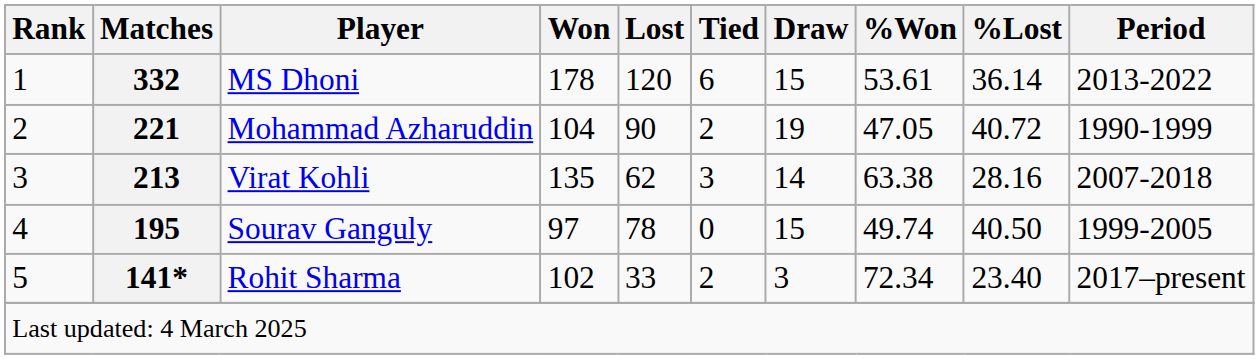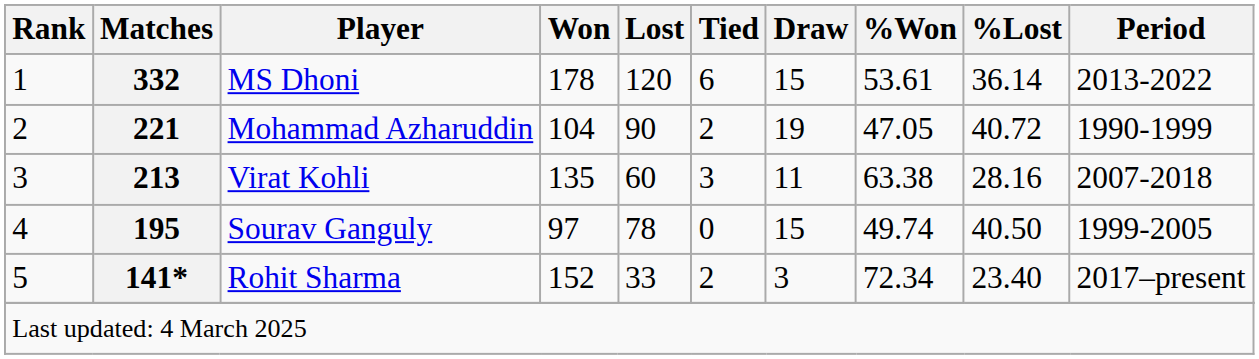 <table class="wikitable sortable">
 <tr>
 <th scope=col>Rank</th>
 <th scope=col>Matches</th>
 <th scope=col>Player</th>
 <th scope=col>Won</th>
 <th scope=col>Lost</th>
 <th scope=col>Tied</th>
 <th scope=col>Draw</th>
 <th scope=col>%Won</th>
 <th scope=col>%Lost</th>
 <th scope=col>Period</th>
 </tr>
 <tr>
 <td>1</td>
 <th>332</th>
 <td><a href='#'>MS Dhoni</a></td>
 <td>178</td>
 <td>120</td>
 <td>6</td>
 <td>15</td>
 <td>53.61</td>
 <td>36.14</td>
 <td>2013-2022</td>
 </tr>
 <tr>
 <td>2</td>
 <th>221</th>
 <td><a href='#'>Mohammad Azharuddin</a></td>
 <td>104</td>
 <td>90</td>
 <td>2</td>
 <td>19</td>
 <td>47.05</td>
 <td>40.72</td>
 <td>1990-1999</td>
 </tr>
 <tr>
 <td>3</td>
 <th>213</th>
 <td><a href='#'>Virat Kohli</a></td>
 <td>135</td>
-<td>62</td>
+<td>60</td>
 <td>3</td>
-<td>14</td>
+<td>11</td>
 <td>63.38</td>
 <td>28.16</td>
 <td>2007-2018</td>
 </tr>
 <tr>
 <td>4</td>
 <th>195</th>
 <td><a href='#'>Sourav Ganguly</a></td>
 <td>97</td>
 <td>78</td>
 <td>0</td>
 <td>15</td>
 <td>49.74</td>
 <td>40.50</td>
 <td>1999-2005</td>
 </tr>
 <tr>
 <td>5</td>
 <th>141*</th>
 <td><a href='#'>Rohit Sharma</a></td>
-<td>102</td>
+<td>152</td>
 <td>33</td>
 <td>2</td>
 <td>3</td>
 <td>72.34</td>
 <td>23.40</td>
 <td>2017–present</td>
 </tr>
 <tr>
 </tr>
 <tr class=sortbottom>
 <td colspan=10><small>Last updated: 4 March 2025</small></td>
 </tr>
 </table>
